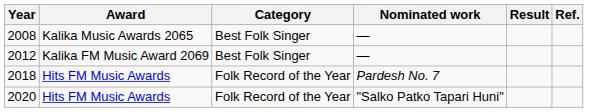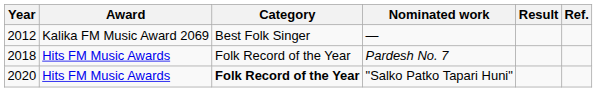 <table class="wikitable">
 <tr>
 <th>Year</th>
 <th>Award</th>
 <th>Category</th>
 <th>Nominated work</th>
 <th>Result</th>
 <th>Ref.</th>
-</tr>
-<tr>
-<td>2008</td>
-<td>Kalika Music Awards 2065</td>
-<td>Best Folk Singer</td>
-<td>—</td>
-<td></td>
-<td></td>
 </tr>
 <tr>
 <td>2012</td>
 <td>Kalika FM Music Award 2069</td>
 <td>Best Folk Singer</td>
 <td>—</td>
 <td></td>
 <td></td>
 </tr>
 <tr>
 <td>2018</td>
 <td><a href='#'>Hits FM Music Awards</a></td>
 <td>Folk Record of the Year</td>
 <td><em>Pardesh No. 7</em></td>
 <td></td>
 <td></td>
 </tr>
 <tr>
 <td>2020</td>
 <td><a href='#'>Hits FM Music Awards</a></td>
-<td>Folk Record of the Year</td>
+<td><strong>Folk Record of the Year</strong></td>
 <td>"Salko Patko Tapari Huni"</td>
 <td></td>
 <td></td>
 </tr>
 </table>
